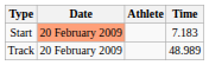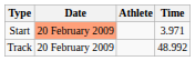 <table class="wikitable" style="text-align:center">
 <tr>
 <th>Type</th>
 <th>Date</th>
 <th>Athlete</th>
 <th>Time</th>
 </tr>
 <tr>
 <td>Start</td>
 <td style="background: lightsalmon;">20 February 2009</td>
 <td></td>
-<td>7.183</td>
+<td>3.971</td>
 </tr>
 <tr>
 <td>Track</td>
 <td>20 February 2009</td>
 <td></td>
-<td>48.989</td>
+<td>48.992</td>
 </tr>
 </table>
